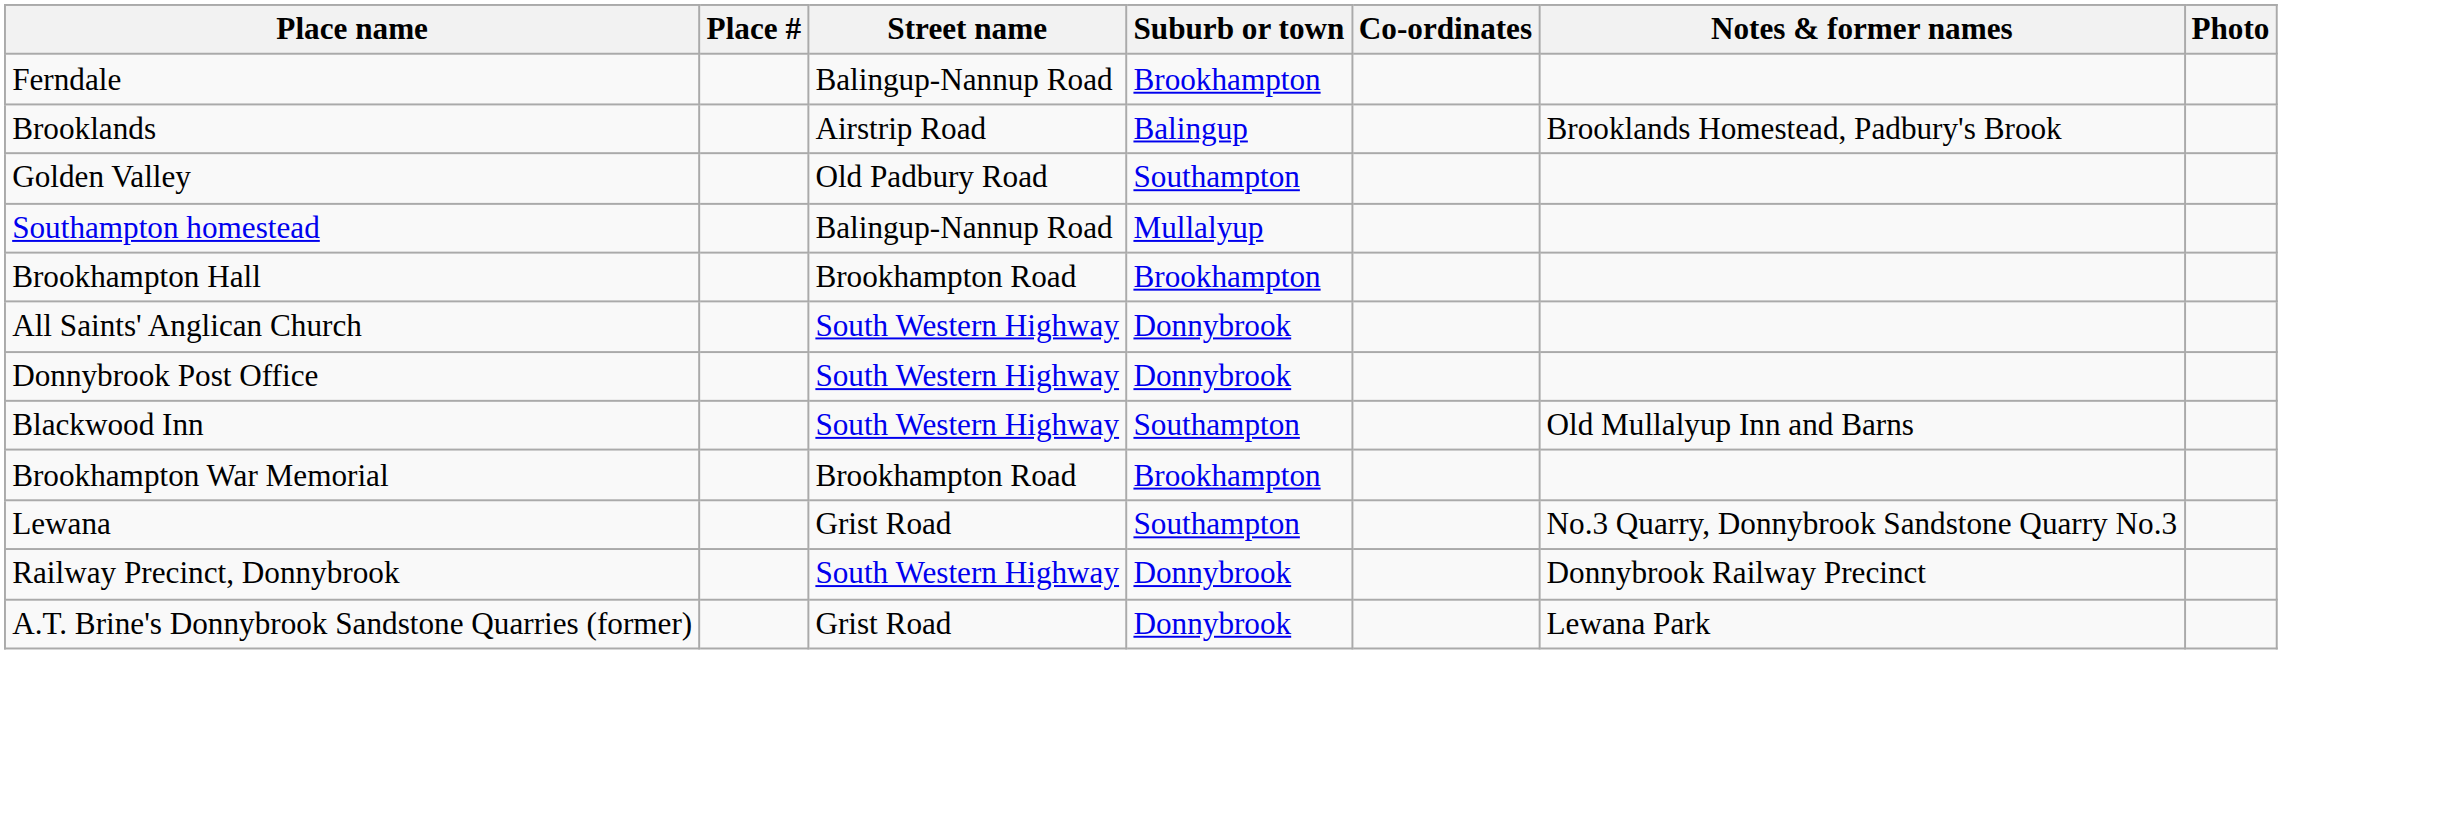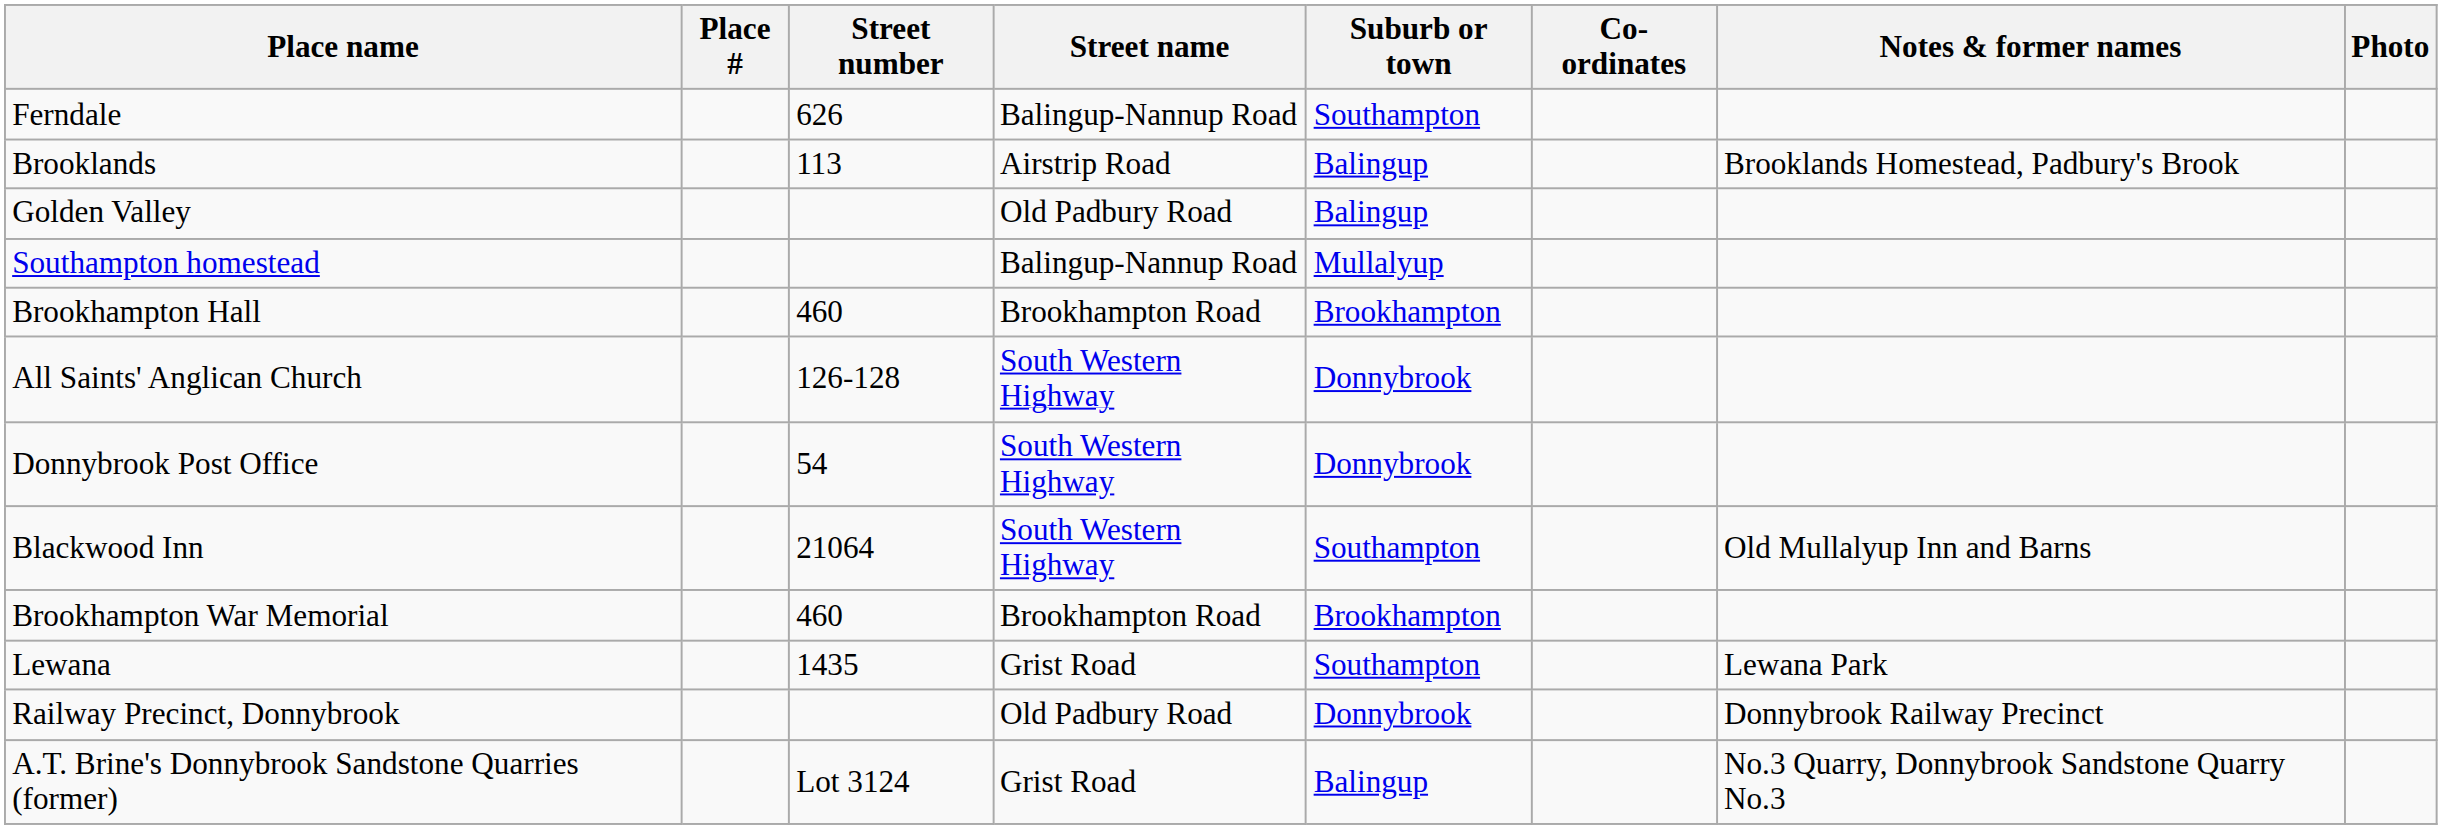 <table class="wikitable sortable">
 <tr>
 <th>Place name</th>
 <th>Place #</th>
+<th>Street number</th>
 <th>Street name</th>
 <th>Suburb or town</th>
 <th>Co-ordinates</th>
 <th class="unsortable">Notes & former names</th>
 <th class="unsortable">Photo</th>
 </tr>
 <tr>
 <td>Ferndale</td>
 <td></td>
+<td>626</td>
 <td>Balingup-Nannup Road</td>
-<td><a href='#'>Brookhampton</a></td>
+<td><a href='#'>Southampton</a></td>
 <td></td>
 <td></td>
 <td></td>
 </tr>
 <tr>
 <td>Brooklands</td>
 <td></td>
+<td>113</td>
 <td>Airstrip Road</td>
 <td><a href='#'>Balingup</a></td>
 <td></td>
 <td>Brooklands Homestead, Padbury's Brook</td>
 <td></td>
 </tr>
 <tr>
 <td>Golden Valley</td>
 <td></td>
+<td></td>
 <td>Old Padbury Road</td>
-<td><a href='#'>Southampton</a></td>
+<td><a href='#'>Balingup</a></td>
 <td></td>
 <td></td>
 <td></td>
 </tr>
 <tr>
 <td><a href='#'>Southampton homestead</a></td>
+<td></td>
 <td></td>
 <td>Balingup-Nannup Road</td>
 <td><a href='#'>Mullalyup</a></td>
 <td></td>
 <td></td>
 <td></td>
 </tr>
 <tr>
 <td>Brookhampton Hall</td>
 <td></td>
+<td>460</td>
 <td>Brookhampton Road</td>
 <td><a href='#'>Brookhampton</a></td>
 <td></td>
 <td></td>
 <td></td>
 </tr>
 <tr>
 <td>All Saints' Anglican Church</td>
 <td></td>
+<td>126-128</td>
 <td><a href='#'>South Western Highway</a></td>
 <td><a href='#'>Donnybrook</a></td>
 <td></td>
 <td></td>
 <td></td>
 </tr>
 <tr>
 <td>Donnybrook Post Office</td>
 <td></td>
+<td>54</td>
 <td><a href='#'>South Western Highway</a></td>
 <td><a href='#'>Donnybrook</a></td>
 <td></td>
 <td></td>
 <td></td>
 </tr>
 <tr>
 <td>Blackwood Inn</td>
 <td></td>
+<td>21064</td>
 <td><a href='#'>South Western Highway</a></td>
 <td><a href='#'>Southampton</a></td>
 <td></td>
 <td>Old Mullalyup Inn and Barns</td>
 <td></td>
 </tr>
 <tr>
 <td>Brookhampton War Memorial</td>
 <td></td>
+<td>460</td>
 <td>Brookhampton Road</td>
 <td><a href='#'>Brookhampton</a></td>
 <td></td>
 <td></td>
 <td></td>
 </tr>
 <tr>
 <td>Lewana</td>
 <td></td>
+<td>1435</td>
 <td>Grist Road</td>
 <td><a href='#'>Southampton</a></td>
 <td></td>
-<td>No.3 Quarry, Donnybrook Sandstone Quarry No.3</td>
+<td>Lewana Park</td>
 <td></td>
 </tr>
 <tr>
 <td>Railway Precinct, Donnybrook</td>
 <td></td>
-<td><a href='#'>South Western Highway</a></td>
+<td></td>
+<td>Old Padbury Road</td>
 <td><a href='#'>Donnybrook</a></td>
 <td></td>
 <td>Donnybrook Railway Precinct</td>
 <td></td>
 </tr>
 <tr>
 <td>A.T. Brine's Donnybrook Sandstone Quarries (former)</td>
 <td></td>
+<td>Lot 3124</td>
 <td>Grist Road</td>
-<td><a href='#'>Donnybrook</a></td>
+<td><a href='#'>Balingup</a></td>
 <td></td>
-<td>Lewana Park</td>
+<td>No.3 Quarry, Donnybrook Sandstone Quarry No.3</td>
 <td></td>
 </tr>
 </table>
